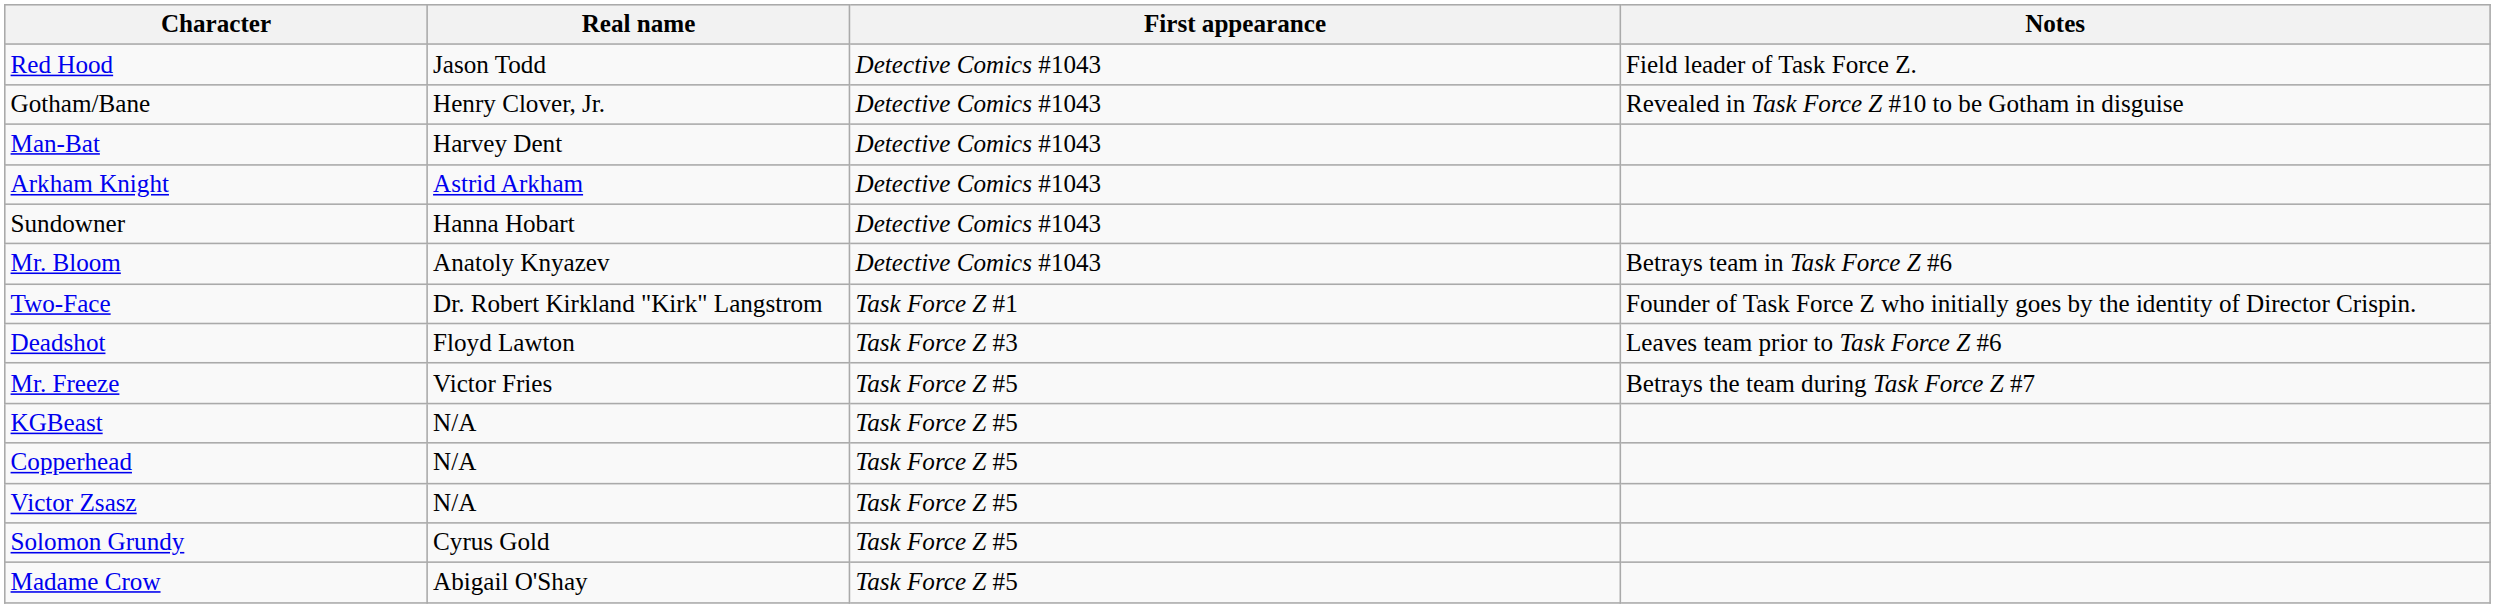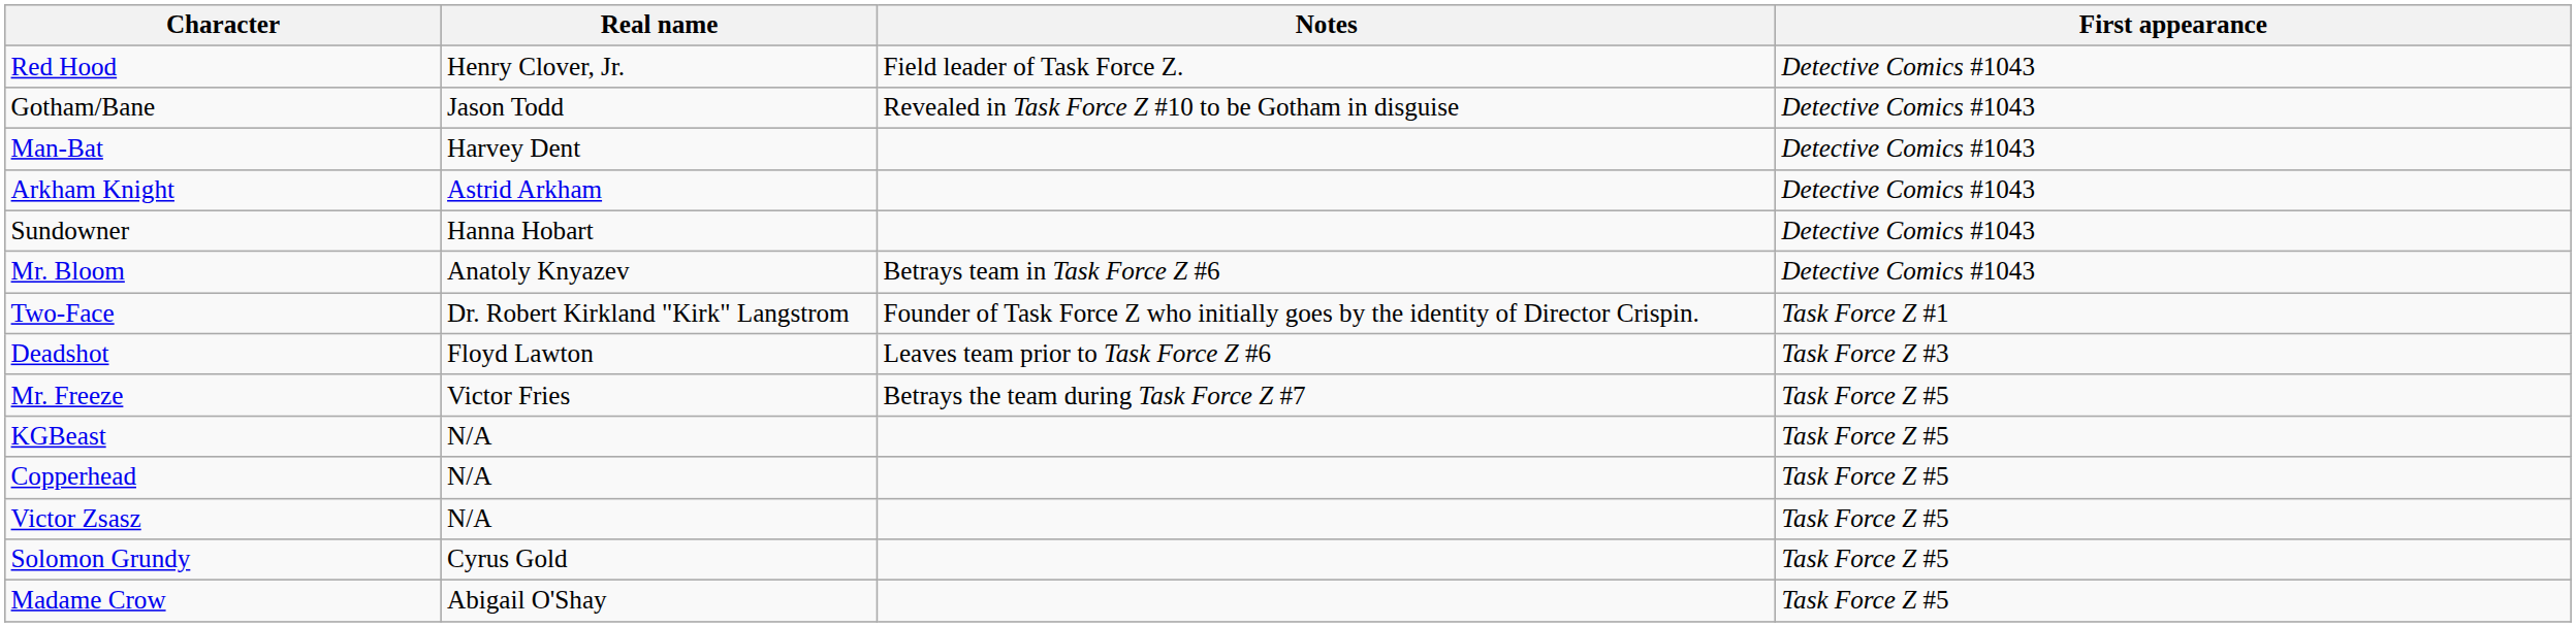 <table class="wikitable" width=100%>
 <tr>
 <th width=17%>Character</th>
 <th width=17%>Real name</th>
+<th width=35%>Notes</th>
 <th width=31%>First appearance</th>
-<th width=35%>Notes</th>
 </tr>
 <tr>
 <td><a href='#'>Red Hood</a></td>
-<td>Jason Todd</td>
+<td>Henry Clover, Jr.</td>
+<td>Field leader of Task Force Z.</td>
 <td><em>Detective Comics</em> #1043</td>
-<td>Field leader of Task Force Z.</td>
 </tr>
 <tr>
 <td>Gotham/Bane</td>
-<td>Henry Clover, Jr.</td>
+<td>Jason Todd</td>
+<td>Revealed in <em>Task Force Z</em> #10 to be Gotham in disguise</td>
 <td><em>Detective Comics</em> #1043</td>
-<td>Revealed in <em>Task Force Z</em> #10 to be Gotham in disguise</td>
 </tr>
 <tr>
 <td><a href='#'>Man-Bat</a></td>
 <td>Harvey Dent</td>
+<td></td>
 <td><em>Detective Comics</em> #1043</td>
-<td></td>
 </tr>
 <tr>
 <td><a href='#'>Arkham Knight</a></td>
 <td><a href='#'>Astrid Arkham</a></td>
+<td></td>
 <td><em>Detective Comics</em> #1043</td>
-<td></td>
 </tr>
 <tr>
 <td>Sundowner</td>
 <td>Hanna Hobart</td>
+<td></td>
 <td><em>Detective Comics</em> #1043</td>
-<td></td>
 </tr>
 <tr>
 <td><a href='#'>Mr. Bloom</a></td>
 <td>Anatoly Knyazev</td>
+<td>Betrays team in <em>Task Force Z</em> #6</td>
 <td><em>Detective Comics</em> #1043</td>
-<td>Betrays team in <em>Task Force Z</em> #6</td>
 </tr>
 <tr>
 <td><a href='#'>Two-Face</a></td>
 <td>Dr. Robert Kirkland "Kirk" Langstrom</td>
+<td>Founder of Task Force Z who initially goes by the identity of Director Crispin.</td>
 <td><em>Task Force Z</em> #1</td>
-<td>Founder of Task Force Z who initially goes by the identity of Director Crispin.</td>
 </tr>
 <tr>
 <td><a href='#'>Deadshot</a></td>
 <td>Floyd Lawton</td>
+<td>Leaves team prior to <em>Task Force Z</em> #6</td>
 <td><em>Task Force Z</em> #3</td>
-<td>Leaves team prior to <em>Task Force Z</em> #6</td>
 </tr>
 <tr>
 <td><a href='#'>Mr. Freeze</a></td>
 <td>Victor Fries</td>
+<td>Betrays the team during <em>Task Force Z</em> #7</td>
 <td><em>Task Force Z</em> #5</td>
-<td>Betrays the team during <em>Task Force Z</em> #7</td>
 </tr>
 <tr>
 <td><a href='#'>KGBeast</a></td>
 <td>N/A</td>
+<td></td>
 <td><em>Task Force Z</em> #5</td>
-<td></td>
 </tr>
 <tr>
 <td><a href='#'>Copperhead</a></td>
 <td>N/A</td>
+<td></td>
 <td><em>Task Force Z</em> #5</td>
-<td></td>
 </tr>
 <tr>
 <td><a href='#'>Victor Zsasz</a></td>
 <td>N/A</td>
+<td></td>
 <td><em>Task Force Z</em> #5</td>
-<td></td>
 </tr>
 <tr>
 <td><a href='#'>Solomon Grundy</a></td>
 <td>Cyrus Gold</td>
+<td></td>
 <td><em>Task Force Z</em> #5</td>
-<td></td>
 </tr>
 <tr>
 <td><a href='#'>Madame Crow</a></td>
 <td>Abigail O'Shay</td>
+<td></td>
 <td><em>Task Force Z</em> #5</td>
-<td></td>
 </tr>
 </table>
